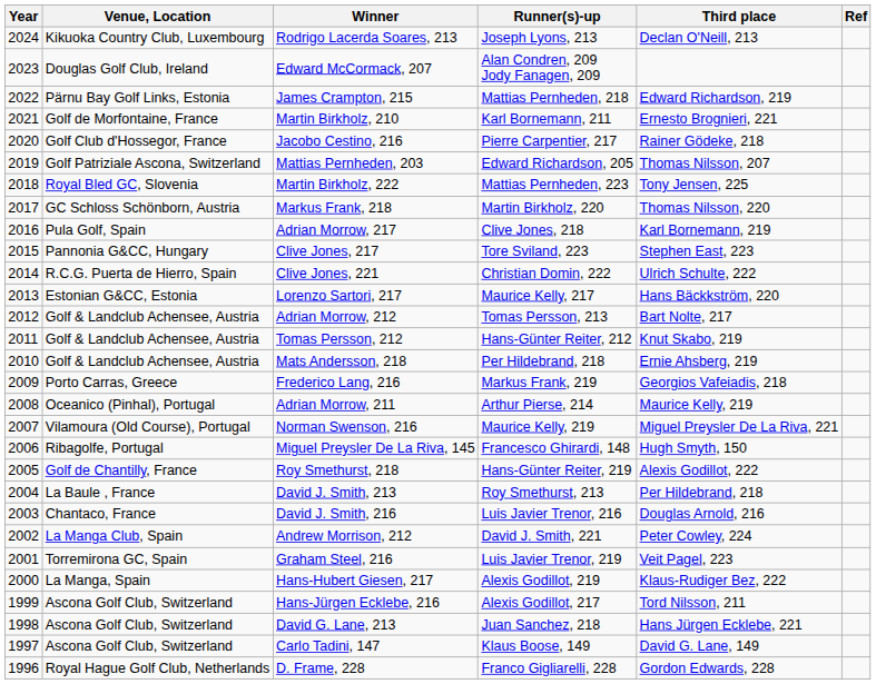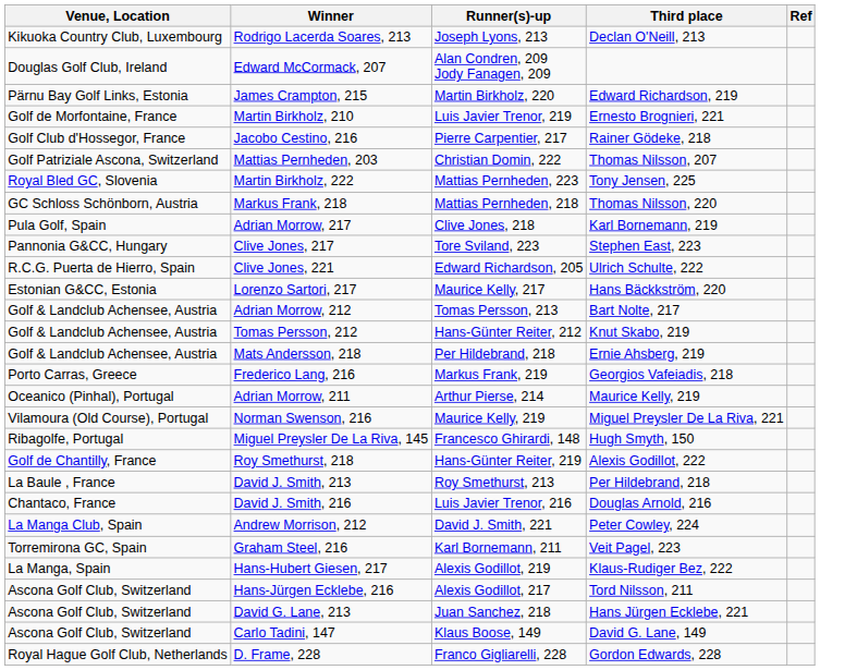 <table class="wikitable sortable" style="font-size:95%;">
 <tr>
-<th>Year</th>
 <th>Venue, Location</th>
 <th>Winner</th>
 <th>Runner(s)-up</th>
 <th>Third place</th>
 <th>Ref</th>
 </tr>
 <tr>
-<td>2024</td>
 <td>Kikuoka Country Club, Luxembourg</td>
 <td> <a href='#'>Rodrigo Lacerda Soares</a>, 213</td>
 <td> <a href='#'>Joseph Lyons</a>, 213</td>
 <td> <a href='#'>Declan O'Neill</a>, 213</td>
 <td></td>
 </tr>
 <tr>
-<td>2023</td>
 <td>Douglas Golf Club, Ireland</td>
 <td> <a href='#'>Edward McCormack</a>, 207</td>
 <td> <a href='#'>Alan Condren</a>, 209<br> <a href='#'>Jody Fanagen</a>, 209</td>
 <td></td>
 <td></td>
 </tr>
 <tr>
-<td>2022</td>
 <td>Pärnu Bay Golf Links, Estonia</td>
 <td> <a href='#'>James Crampton</a>, 215</td>
-<td> <a href='#'>Mattias Pernheden</a>, 218</td>
+<td> <a href='#'>Martin Birkholz</a>, 220</td>
 <td> <a href='#'>Edward Richardson</a>, 219</td>
 <td></td>
 </tr>
 <tr>
-<td>2021</td>
 <td>Golf de Morfontaine, France</td>
 <td> <a href='#'>Martin Birkholz</a>, 210</td>
-<td> <a href='#'>Karl Bornemann</a>, 211</td>
+<td> <a href='#'>Luis Javier Trenor</a>, 219</td>
 <td> <a href='#'>Ernesto Brognieri</a>, 221</td>
 <td></td>
 </tr>
 <tr>
-<td>2020</td>
 <td>Golf Club d'Hossegor, France</td>
 <td> <a href='#'>Jacobo Cestino</a>, 216</td>
 <td> <a href='#'>Pierre Carpentier</a>, 217</td>
 <td> <a href='#'>Rainer Gödeke</a>, 218</td>
 <td></td>
 </tr>
 <tr>
-<td>2019</td>
 <td>Golf Patriziale Ascona, Switzerland</td>
 <td> <a href='#'>Mattias Pernheden</a>, 203</td>
-<td> <a href='#'>Edward Richardson</a>, 205</td>
+<td> <a href='#'>Christian Domin</a>, 222</td>
 <td> <a href='#'>Thomas Nilsson</a>, 207</td>
 <td></td>
 </tr>
 <tr>
-<td>2018</td>
 <td><a href='#'>Royal Bled GC</a>, Slovenia</td>
 <td> <a href='#'>Martin Birkholz</a>, 222</td>
 <td> <a href='#'>Mattias Pernheden</a>, 223</td>
 <td> <a href='#'>Tony Jensen</a>, 225</td>
 <td></td>
 </tr>
 <tr>
-<td>2017</td>
 <td>GC Schloss Schönborn, Austria</td>
 <td> <a href='#'>Markus Frank</a>, 218</td>
-<td> <a href='#'>Martin Birkholz</a>, 220</td>
+<td> <a href='#'>Mattias Pernheden</a>, 218</td>
 <td> <a href='#'>Thomas Nilsson</a>, 220</td>
 <td></td>
 </tr>
 <tr>
-<td>2016</td>
 <td>Pula Golf, Spain</td>
 <td> <a href='#'>Adrian Morrow</a>, 217</td>
 <td> <a href='#'>Clive Jones</a>, 218</td>
 <td> <a href='#'>Karl Bornemann</a>, 219</td>
 <td></td>
 </tr>
 <tr>
-<td>2015</td>
 <td>Pannonia G&CC, Hungary</td>
 <td> <a href='#'>Clive Jones</a>, 217</td>
 <td> <a href='#'>Tore Sviland</a>, 223</td>
 <td> <a href='#'>Stephen East</a>, 223</td>
 <td></td>
 </tr>
 <tr>
-<td>2014</td>
 <td>R.C.G. Puerta de Hierro, Spain</td>
 <td> <a href='#'>Clive Jones</a>, 221</td>
-<td> <a href='#'>Christian Domin</a>, 222</td>
+<td> <a href='#'>Edward Richardson</a>, 205</td>
 <td> <a href='#'>Ulrich Schulte</a>, 222</td>
 <td></td>
 </tr>
 <tr>
-<td>2013</td>
 <td>Estonian G&CC, Estonia</td>
 <td> <a href='#'>Lorenzo Sartori</a>, 217</td>
 <td> <a href='#'>Maurice Kelly</a>, 217</td>
 <td> <a href='#'>Hans Bäckkström</a>, 220</td>
 <td></td>
 </tr>
 <tr>
-<td>2012</td>
 <td>Golf & Landclub Achensee, Austria</td>
 <td> <a href='#'>Adrian Morrow</a>, 212</td>
 <td> <a href='#'>Tomas Persson</a>, 213</td>
 <td> <a href='#'>Bart Nolte</a>, 217</td>
 <td></td>
 </tr>
 <tr>
-<td>2011</td>
 <td>Golf & Landclub Achensee, Austria</td>
 <td> <a href='#'>Tomas Persson</a>, 212</td>
 <td> <a href='#'>Hans-Günter Reiter</a>, 212</td>
 <td> <a href='#'>Knut Skabo</a>, 219</td>
 <td></td>
 </tr>
 <tr>
-<td>2010</td>
 <td>Golf & Landclub Achensee, Austria</td>
 <td> <a href='#'>Mats Andersson</a>, 218</td>
 <td> <a href='#'>Per Hildebrand</a>, 218</td>
 <td> <a href='#'>Ernie Ahsberg</a>, 219</td>
 <td></td>
 </tr>
 <tr>
-<td>2009</td>
 <td>Porto Carras, Greece</td>
 <td> <a href='#'>Frederico Lang</a>, 216</td>
 <td> <a href='#'>Markus Frank</a>, 219</td>
 <td> <a href='#'>Georgios Vafeiadis</a>, 218</td>
 <td></td>
 </tr>
 <tr>
-<td>2008</td>
 <td>Oceanico (Pinhal), Portugal</td>
 <td> <a href='#'>Adrian Morrow</a>, 211</td>
 <td> <a href='#'>Arthur Pierse</a>, 214</td>
 <td> <a href='#'>Maurice Kelly</a>, 219</td>
 <td></td>
 </tr>
 <tr>
-<td>2007</td>
 <td>Vilamoura (Old Course), Portugal</td>
 <td> <a href='#'>Norman Swenson</a>, 216</td>
 <td> <a href='#'>Maurice Kelly</a>, 219</td>
 <td> <a href='#'>Miguel Preysler De La Riva</a>, 221</td>
 <td></td>
 </tr>
 <tr>
-<td>2006</td>
 <td>Ribagolfe, Portugal</td>
 <td> <a href='#'>Miguel Preysler De La Riva</a>, 145</td>
 <td> <a href='#'>Francesco Ghirardi</a>, 148</td>
 <td> <a href='#'>Hugh Smyth</a>, 150</td>
 <td></td>
 </tr>
 <tr>
-<td>2005</td>
 <td><a href='#'>Golf de Chantilly</a>, France</td>
 <td> <a href='#'>Roy Smethurst</a>, 218</td>
 <td> <a href='#'>Hans-Günter Reiter</a>, 219</td>
 <td> <a href='#'>Alexis Godillot</a>, 222</td>
 <td></td>
 </tr>
 <tr>
-<td>2004</td>
 <td>La Baule , France</td>
 <td> <a href='#'>David J. Smith</a>, 213</td>
 <td> <a href='#'>Roy Smethurst</a>, 213</td>
 <td> <a href='#'>Per Hildebrand</a>, 218</td>
 <td></td>
 </tr>
 <tr>
-<td>2003</td>
 <td>Chantaco, France</td>
 <td> <a href='#'>David J. Smith</a>, 216</td>
 <td> <a href='#'>Luis Javier Trenor</a>, 216</td>
 <td> <a href='#'>Douglas Arnold</a>, 216</td>
 <td></td>
 </tr>
 <tr>
-<td>2002</td>
 <td><a href='#'>La Manga Club</a>, Spain</td>
 <td> <a href='#'>Andrew Morrison</a>, 212</td>
 <td> <a href='#'>David J. Smith</a>, 221</td>
 <td> <a href='#'>Peter Cowley</a>, 224</td>
 <td></td>
 </tr>
 <tr>
-<td>2001</td>
 <td>Torremirona GC, Spain</td>
 <td> <a href='#'>Graham Steel</a>, 216</td>
-<td> <a href='#'>Luis Javier Trenor</a>, 219</td>
+<td> <a href='#'>Karl Bornemann</a>, 211</td>
 <td> <a href='#'>Veit Pagel</a>, 223</td>
 <td></td>
 </tr>
 <tr>
-<td>2000</td>
 <td>La Manga, Spain</td>
 <td> <a href='#'>Hans-Hubert Giesen</a>, 217</td>
 <td> <a href='#'>Alexis Godillot</a>, 219</td>
 <td> <a href='#'>Klaus-Rudiger Bez</a>, 222</td>
 <td></td>
 </tr>
 <tr>
-<td>1999</td>
 <td>Ascona Golf Club, Switzerland</td>
 <td> <a href='#'>Hans-Jürgen Ecklebe</a>, 216</td>
 <td> <a href='#'>Alexis Godillot</a>, 217</td>
 <td> <a href='#'>Tord Nilsson</a>, 211</td>
 <td></td>
 </tr>
 <tr>
-<td>1998</td>
 <td>Ascona Golf Club, Switzerland</td>
 <td> <a href='#'>David G. Lane</a>, 213</td>
 <td> <a href='#'>Juan Sanchez</a>, 218</td>
 <td> <a href='#'>Hans Jürgen Ecklebe</a>, 221</td>
 <td></td>
 </tr>
 <tr>
-<td>1997</td>
 <td>Ascona Golf Club, Switzerland</td>
 <td> <a href='#'>Carlo Tadini</a>, 147</td>
 <td> <a href='#'>Klaus Boose</a>, 149</td>
 <td> <a href='#'>David G. Lane</a>, 149</td>
 <td></td>
 </tr>
 <tr>
-<td>1996</td>
 <td>Royal Hague Golf Club, Netherlands</td>
 <td> <a href='#'>D. Frame</a>, 228</td>
 <td> <a href='#'>Franco Gigliarelli</a>, 228</td>
 <td> <a href='#'>Gordon Edwards</a>, 228</td>
 <td></td>
 </tr>
 </table>
